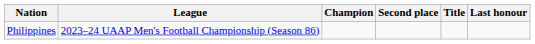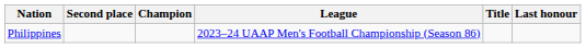 <table class="wikitable sortable">
 <tr>
 <th>Nation</th>
+<th>Second place</th>
+<th>Champion</th>
 <th>League</th>
-<th>Champion</th>
-<th>Second place</th>
 <th data-sort-type="number">Title</th>
 <th>Last honour</th>
 </tr>
 <tr>
 <td> <a href='#'>Philippines</a></td>
-<td><a href='#'>2023–24 UAAP Men's Football Championship (Season 86)</a></td>
 <td></td>
 <td></td>
+<td><a href='#'>2023–24 UAAP Men's Football Championship (Season 86)</a></td>
 <td></td>
 <td></td>
 </tr>
 </table>
